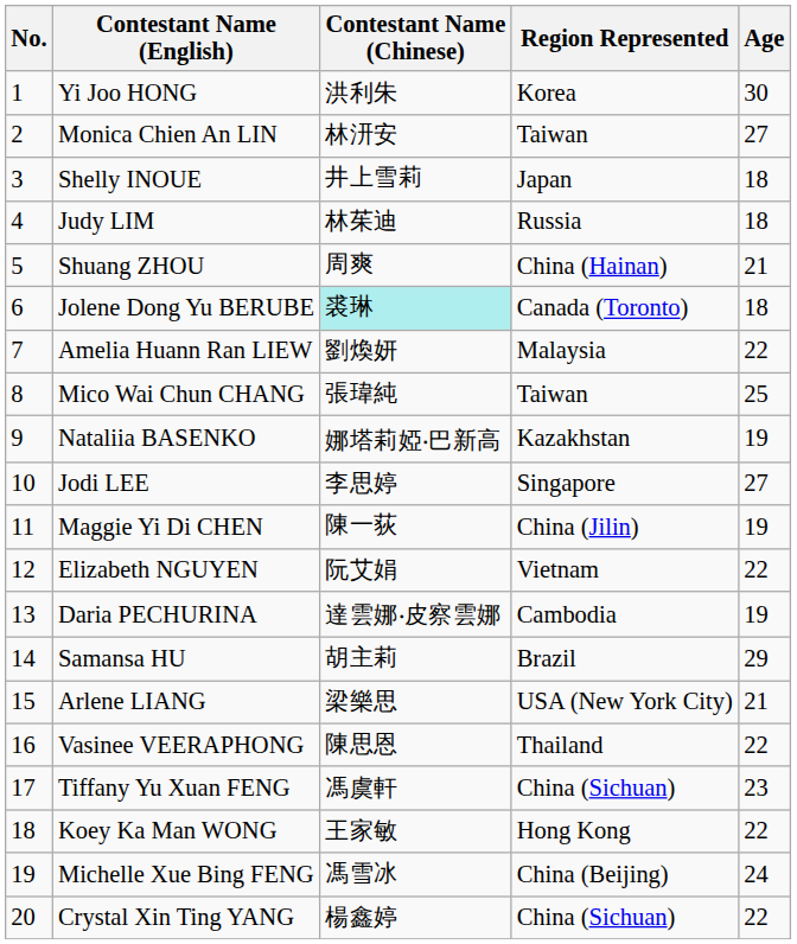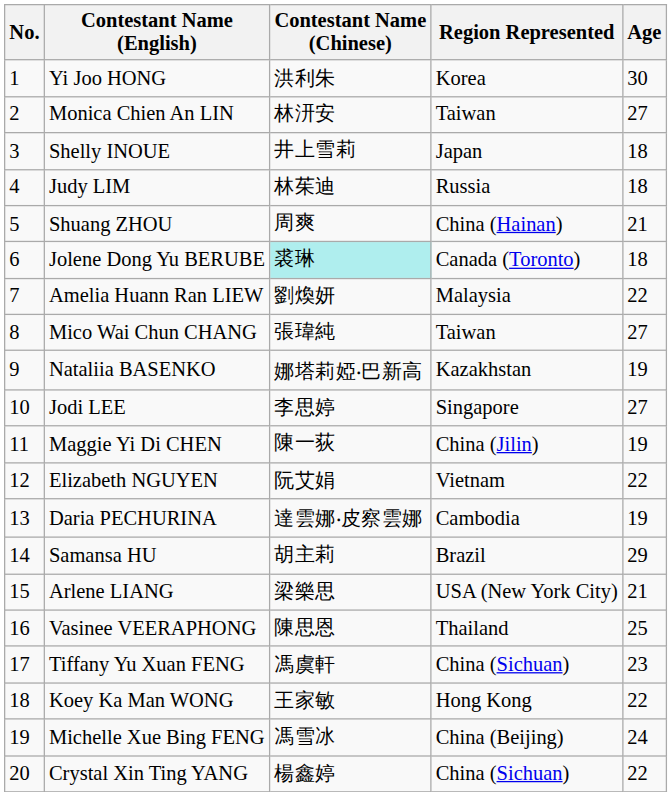 <table class="sortable wikitable">
 <tr>
 <th>No.</th>
 <th>Contestant Name<br>(English)</th>
 <th>Contestant Name<br>(Chinese)</th>
 <th>Region Represented</th>
 <th>Age</th>
 </tr>
 <tr>
 <td>1</td>
 <td>Yi Joo HONG</td>
 <td>洪利朱</td>
 <td>Korea</td>
 <td>30</td>
 </tr>
 <tr>
 <td>2</td>
 <td>Monica Chien An LIN</td>
 <td>林汧安</td>
 <td>Taiwan</td>
 <td>27</td>
 </tr>
 <tr>
 <td>3</td>
 <td>Shelly INOUE</td>
 <td>井上雪莉</td>
 <td>Japan</td>
 <td>18</td>
 </tr>
 <tr>
 <td>4</td>
 <td>Judy LIM</td>
 <td>林茱迪</td>
 <td>Russia</td>
 <td>18</td>
 </tr>
 <tr>
 <td>5</td>
 <td>Shuang ZHOU</td>
 <td>周爽</td>
 <td>China (<a href='#'>Hainan</a>)</td>
 <td>21</td>
 </tr>
 <tr>
 <td>6</td>
 <td>Jolene Dong Yu BERUBE</td>
 <td style="background: paleturquoise;">裘琳</td>
 <td>Canada (<a href='#'>Toronto</a>)</td>
 <td>18</td>
 </tr>
 <tr>
 <td>7</td>
 <td>Amelia Huann Ran LIEW</td>
 <td>劉煥妍</td>
 <td>Malaysia</td>
 <td>22</td>
 </tr>
 <tr>
 <td>8</td>
 <td>Mico Wai Chun CHANG</td>
 <td>張瑋純</td>
 <td>Taiwan</td>
-<td>25</td>
+<td>27</td>
 </tr>
 <tr>
 <td>9</td>
 <td>Nataliia BASENKO</td>
 <td>娜塔莉婭‧巴新高</td>
 <td>Kazakhstan</td>
 <td>19</td>
 </tr>
 <tr>
 <td>10</td>
 <td>Jodi LEE</td>
 <td>李思婷</td>
 <td>Singapore</td>
 <td>27</td>
 </tr>
 <tr>
 <td>11</td>
 <td>Maggie Yi Di CHEN</td>
 <td>陳一荻</td>
 <td>China (<a href='#'>Jilin</a>)</td>
 <td>19</td>
 </tr>
 <tr>
 <td>12</td>
 <td>Elizabeth NGUYEN</td>
 <td>阮艾娟</td>
 <td>Vietnam</td>
 <td>22</td>
 </tr>
 <tr>
 <td>13</td>
 <td>Daria PECHURINA</td>
 <td>達雲娜‧皮察雲娜</td>
 <td>Cambodia</td>
 <td>19</td>
 </tr>
 <tr>
 <td>14</td>
 <td>Samansa HU</td>
 <td>胡主莉</td>
 <td>Brazil</td>
 <td>29</td>
 </tr>
 <tr>
 <td>15</td>
 <td>Arlene LIANG</td>
 <td>梁樂思</td>
 <td>USA (New York City)</td>
 <td>21</td>
 </tr>
 <tr>
 <td>16</td>
 <td>Vasinee VEERAPHONG</td>
 <td>陳思恩</td>
 <td>Thailand</td>
-<td>22</td>
+<td>25</td>
 </tr>
 <tr>
 <td>17</td>
 <td>Tiffany Yu Xuan FENG</td>
 <td>馮虞軒</td>
 <td>China (<a href='#'>Sichuan</a>)</td>
 <td>23</td>
 </tr>
 <tr>
 <td>18</td>
 <td>Koey Ka Man WONG</td>
 <td>王家敏</td>
 <td>Hong Kong</td>
 <td>22</td>
 </tr>
 <tr>
 <td>19</td>
 <td>Michelle Xue Bing FENG</td>
 <td>馮雪冰</td>
 <td>China (Beijing)</td>
 <td>24</td>
 </tr>
 <tr>
 <td>20</td>
 <td>Crystal Xin Ting YANG</td>
 <td>楊鑫婷</td>
 <td>China (<a href='#'>Sichuan</a>)</td>
 <td>22</td>
 </tr>
 </table>
